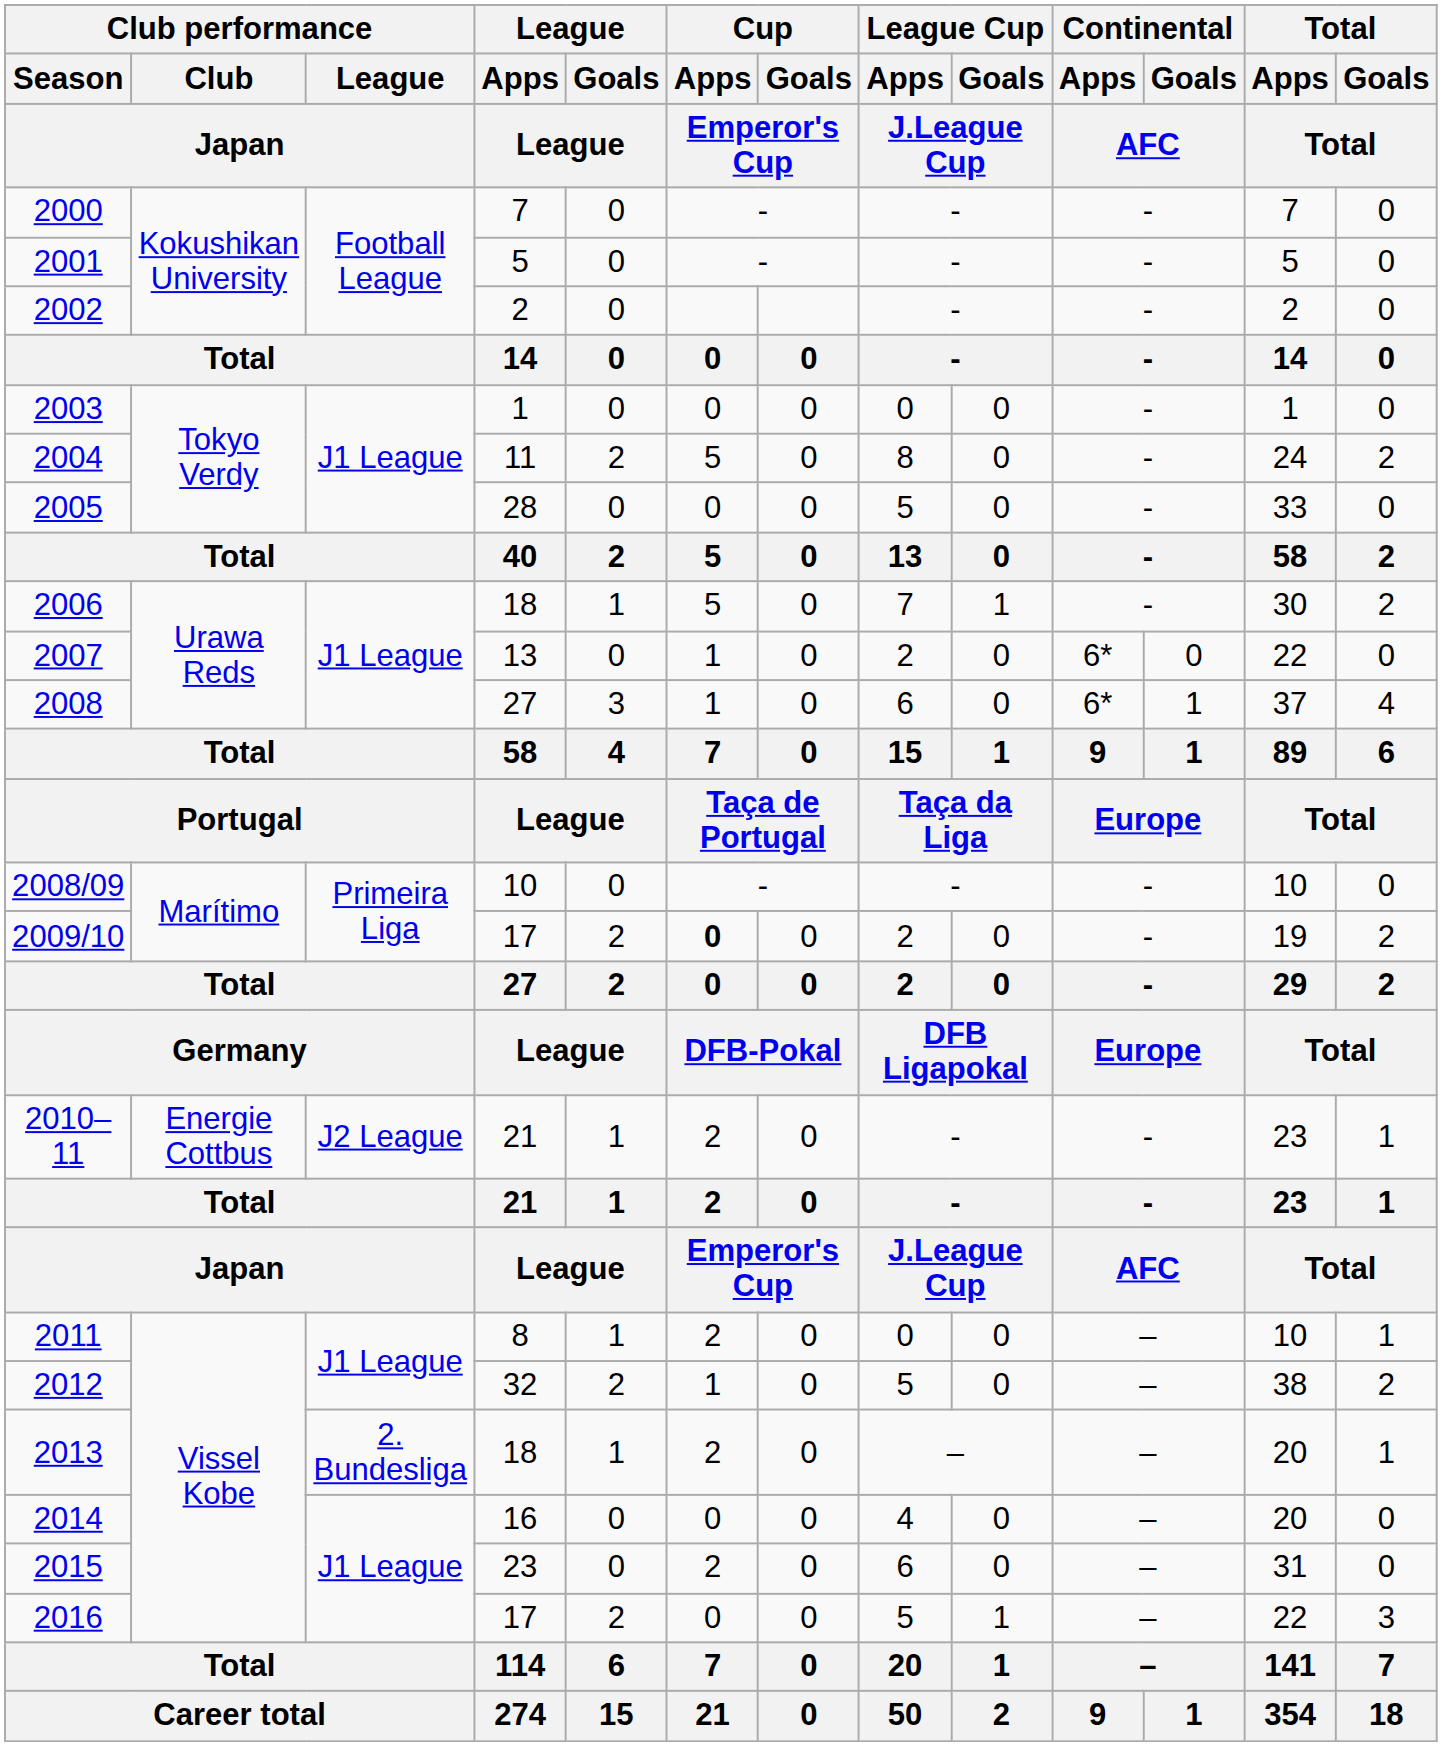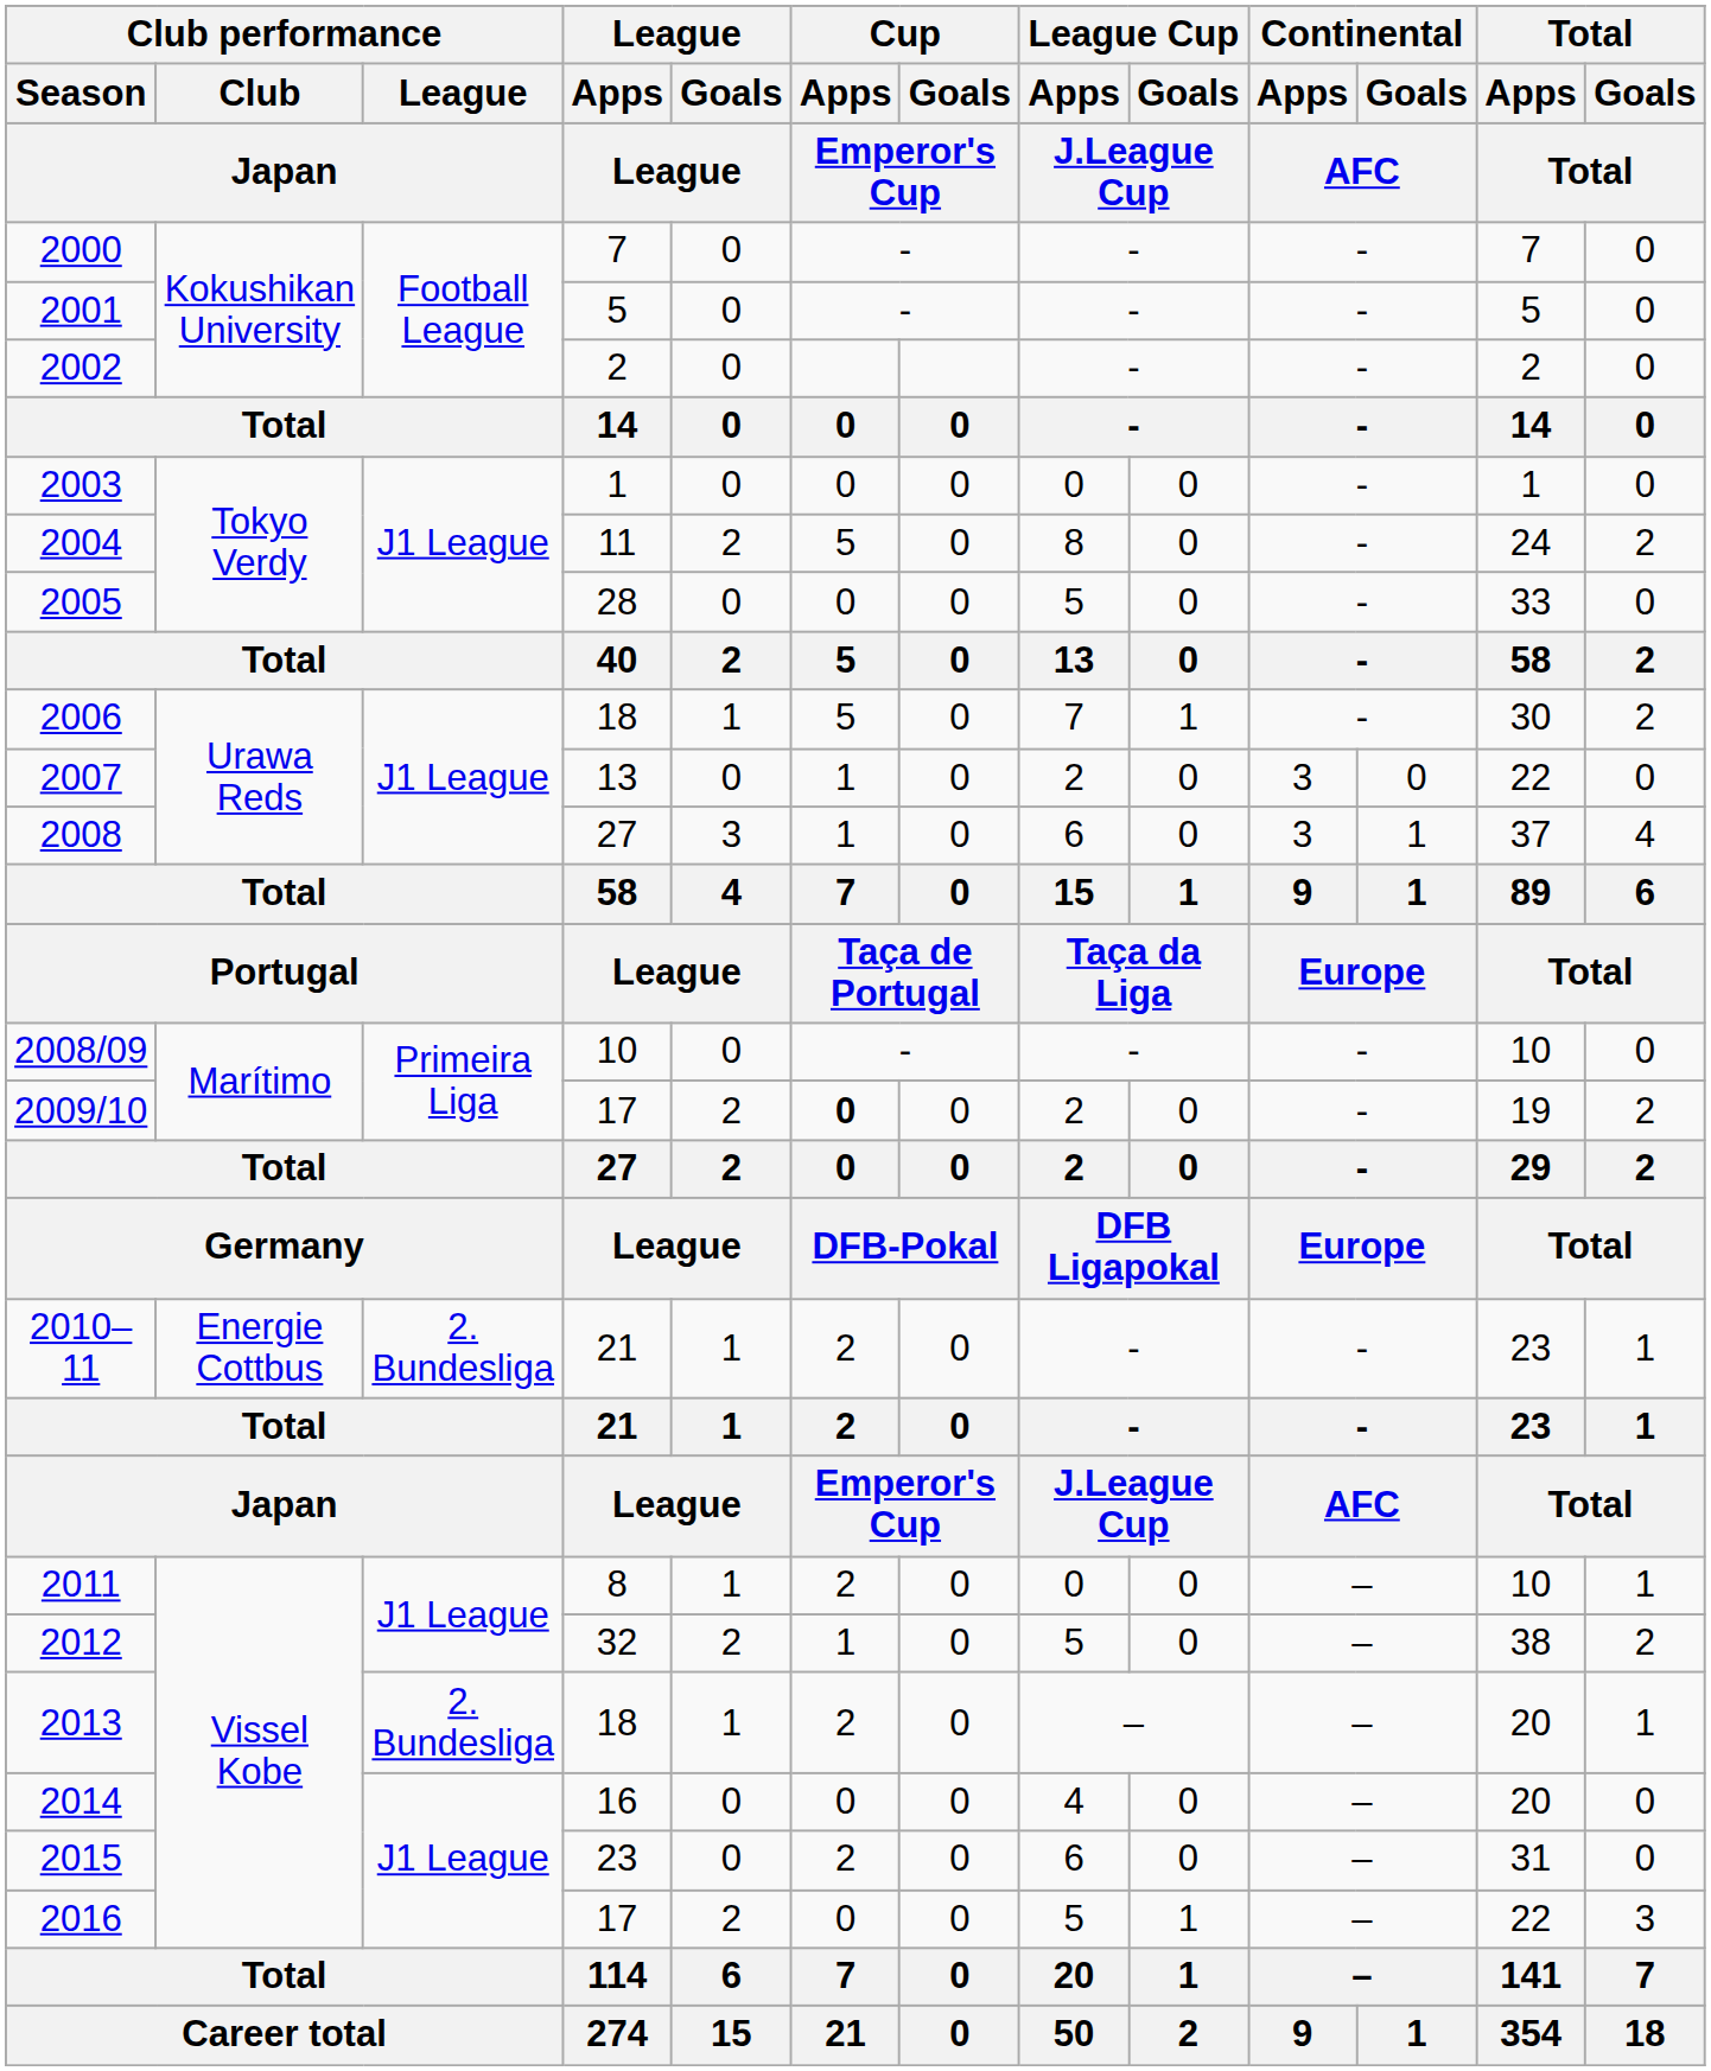 <table class="wikitable" style="text-align:center;">
 <tr>
 <th colspan=3>Club performance</th>
 <th colspan=2>League</th>
 <th colspan=2>Cup</th>
 <th colspan=2>League Cup</th>
 <th colspan=2>Continental</th>
 <th colspan=2>Total</th>
 </tr>
 <tr>
 <th>Season</th>
 <th>Club</th>
 <th>League</th>
 <th>Apps</th>
 <th>Goals</th>
 <th>Apps</th>
 <th>Goals</th>
 <th>Apps</th>
 <th>Goals</th>
 <th>Apps</th>
 <th>Goals</th>
 <th>Apps</th>
 <th>Goals</th>
 </tr>
 <tr>
 <th colspan=3>Japan</th>
 <th colspan=2>League</th>
 <th colspan=2><a href='#'>Emperor's Cup</a></th>
 <th colspan=2><a href='#'>J.League Cup</a></th>
 <th colspan=2><a href='#'>AFC</a></th>
 <th colspan=2>Total</th>
 </tr>
 <tr>
 <td><a href='#'>2000</a></td>
 <td rowspan="3"><a href='#'>Kokushikan University</a></td>
 <td rowspan="3"><a href='#'>Football League</a></td>
 <td>7</td>
 <td>0</td>
 <td colspan="2">-</td>
 <td colspan="2">-</td>
 <td colspan="2">-</td>
 <td>7</td>
 <td>0</td>
 </tr>
 <tr>
 <td><a href='#'>2001</a></td>
 <td>5</td>
 <td>0</td>
 <td colspan="2">-</td>
 <td colspan="2">-</td>
 <td colspan="2">-</td>
 <td>5</td>
 <td>0</td>
 </tr>
 <tr>
 <td><a href='#'>2002</a></td>
 <td>2</td>
 <td>0</td>
 <td></td>
 <td></td>
 <td colspan="2">-</td>
 <td colspan="2">-</td>
 <td>2</td>
 <td>0</td>
 </tr>
 <tr>
 <th colspan="3">Total</th>
 <th>14</th>
 <th>0</th>
 <th>0</th>
 <th>0</th>
 <th colspan="2">-</th>
 <th colspan="2">-</th>
 <th>14</th>
 <th>0</th>
 </tr>
 <tr>
 <td><a href='#'>2003</a></td>
 <td rowspan="3"><a href='#'>Tokyo Verdy</a></td>
 <td rowspan="3"><a href='#'>J1 League</a></td>
 <td>1</td>
 <td>0</td>
 <td>0</td>
 <td>0</td>
 <td>0</td>
 <td>0</td>
 <td colspan="2">-</td>
 <td>1</td>
 <td>0</td>
 </tr>
 <tr>
 <td><a href='#'>2004</a></td>
 <td>11</td>
 <td>2</td>
 <td>5</td>
 <td>0</td>
 <td>8</td>
 <td>0</td>
 <td colspan="2">-</td>
 <td>24</td>
 <td>2</td>
 </tr>
 <tr>
 <td><a href='#'>2005</a></td>
 <td>28</td>
 <td>0</td>
 <td>0</td>
 <td>0</td>
 <td>5</td>
 <td>0</td>
 <td colspan="2">-</td>
 <td>33</td>
 <td>0</td>
 </tr>
 <tr>
 <th colspan="3">Total</th>
 <th>40</th>
 <th>2</th>
 <th>5</th>
 <th>0</th>
 <th>13</th>
 <th>0</th>
 <th colspan="2">-</th>
 <th>58</th>
 <th>2</th>
 </tr>
 <tr>
 <td><a href='#'>2006</a></td>
 <td rowspan="3"><a href='#'>Urawa Reds</a></td>
 <td rowspan="3"><a href='#'>J1 League</a></td>
 <td>18</td>
 <td>1</td>
 <td>5</td>
 <td>0</td>
 <td>7</td>
 <td>1</td>
 <td colspan="2">-</td>
 <td>30</td>
 <td>2</td>
 </tr>
 <tr>
 <td><a href='#'>2007</a></td>
 <td>13</td>
 <td>0</td>
 <td>1</td>
 <td>0</td>
 <td>2</td>
 <td>0</td>
-<td>6*</td>
+<td>3</td>
 <td>0</td>
 <td>22</td>
 <td>0</td>
 </tr>
 <tr>
 <td><a href='#'>2008</a></td>
 <td>27</td>
 <td>3</td>
 <td>1</td>
 <td>0</td>
 <td>6</td>
 <td>0</td>
-<td>6*</td>
+<td>3</td>
 <td>1</td>
 <td>37</td>
 <td>4</td>
 </tr>
 <tr>
 <th colspan="3">Total</th>
 <th>58</th>
 <th>4</th>
 <th>7</th>
 <th>0</th>
 <th>15</th>
 <th>1</th>
 <th>9</th>
 <th>1</th>
 <th>89</th>
 <th>6</th>
 </tr>
 <tr>
 <th colspan=3>Portugal</th>
 <th colspan=2>League</th>
 <th colspan=2><a href='#'>Taça de Portugal</a></th>
 <th colspan=2><a href='#'>Taça da Liga</a></th>
 <th colspan=2><a href='#'>Europe</a></th>
 <th colspan=2>Total</th>
 </tr>
 <tr>
 <td><a href='#'>2008/09</a></td>
 <td rowspan="2"><a href='#'>Marítimo</a></td>
 <td rowspan="2"><a href='#'>Primeira Liga</a></td>
 <td>10</td>
 <td>0</td>
 <td colspan="2">-</td>
 <td colspan="2">-</td>
 <td colspan="2">-</td>
 <td>10</td>
 <td>0</td>
 </tr>
 <tr>
 <td><a href='#'>2009/10</a></td>
 <td>17</td>
 <td>2</td>
 <td><strong>0</strong></td>
 <td>0</td>
 <td>2</td>
 <td>0</td>
 <td colspan="2">-</td>
 <td>19</td>
 <td>2</td>
 </tr>
 <tr>
 <th colspan="3">Total</th>
 <th>27</th>
 <th>2</th>
 <th>0</th>
 <th>0</th>
 <th>2</th>
 <th>0</th>
 <th colspan="2">-</th>
 <th>29</th>
 <th>2</th>
 </tr>
 <tr>
 <th colspan=3>Germany</th>
 <th colspan=2>League</th>
 <th colspan=2><a href='#'>DFB-Pokal</a></th>
 <th colspan=2><a href='#'>DFB Ligapokal</a></th>
 <th colspan=2><a href='#'>Europe</a></th>
 <th colspan=2>Total</th>
 </tr>
 <tr>
 <td><a href='#'>2010–11</a></td>
 <td><a href='#'>Energie Cottbus</a></td>
-<td><a href='#'>J2 League</a></td>
+<td><a href='#'>2. Bundesliga</a></td>
 <td>21</td>
 <td>1</td>
 <td>2</td>
 <td>0</td>
 <td colspan="2">-</td>
 <td colspan="2">-</td>
 <td>23</td>
 <td>1</td>
 </tr>
 <tr>
 <th colspan="3">Total</th>
 <th>21</th>
 <th>1</th>
 <th>2</th>
 <th>0</th>
 <th colspan="2">-</th>
 <th colspan="2">-</th>
 <th>23</th>
 <th>1</th>
 </tr>
 <tr>
 <th colspan=3>Japan</th>
 <th colspan=2>League</th>
 <th colspan=2><a href='#'>Emperor's Cup</a></th>
 <th colspan=2><a href='#'>J.League Cup</a></th>
 <th colspan=2><a href='#'>AFC</a></th>
 <th colspan=2>Total</th>
 </tr>
 <tr>
 <td><a href='#'>2011</a></td>
 <td rowspan="6"><a href='#'>Vissel Kobe</a></td>
 <td rowspan="2"><a href='#'>J1 League</a></td>
 <td>8</td>
 <td>1</td>
 <td>2</td>
 <td>0</td>
 <td>0</td>
 <td>0</td>
 <td colspan="2">–</td>
 <td>10</td>
 <td>1</td>
 </tr>
 <tr>
 <td><a href='#'>2012</a></td>
 <td>32</td>
 <td>2</td>
 <td>1</td>
 <td>0</td>
 <td>5</td>
 <td>0</td>
 <td colspan="2">–</td>
 <td>38</td>
 <td>2</td>
 </tr>
 <tr>
 <td><a href='#'>2013</a></td>
 <td><a href='#'>2. Bundesliga</a></td>
 <td>18</td>
 <td>1</td>
 <td>2</td>
 <td>0</td>
 <td colspan="2">–</td>
 <td colspan="2">–</td>
 <td>20</td>
 <td>1</td>
 </tr>
 <tr>
 <td><a href='#'>2014</a></td>
 <td rowspan="3"><a href='#'>J1 League</a></td>
 <td>16</td>
 <td>0</td>
 <td>0</td>
 <td>0</td>
 <td>4</td>
 <td>0</td>
 <td colspan="2">–</td>
 <td>20</td>
 <td>0</td>
 </tr>
 <tr>
 <td><a href='#'>2015</a></td>
 <td>23</td>
 <td>0</td>
 <td>2</td>
 <td>0</td>
 <td>6</td>
 <td>0</td>
 <td colspan="2">–</td>
 <td>31</td>
 <td>0</td>
 </tr>
 <tr>
 <td><a href='#'>2016</a></td>
 <td>17</td>
 <td>2</td>
 <td>0</td>
 <td>0</td>
 <td>5</td>
 <td>1</td>
 <td colspan="2">–</td>
 <td>22</td>
 <td>3</td>
 </tr>
 <tr>
 <th colspan="3">Total</th>
 <th>114</th>
 <th>6</th>
 <th>7</th>
 <th>0</th>
 <th>20</th>
 <th>1</th>
 <th colspan="2">–</th>
 <th>141</th>
 <th>7</th>
 </tr>
 <tr>
 <th colspan=3>Career total</th>
 <th>274</th>
 <th>15</th>
 <th>21</th>
 <th>0</th>
 <th>50</th>
 <th>2</th>
 <th>9</th>
 <th>1</th>
 <th>354</th>
 <th>18</th>
 </tr>
 </table>
